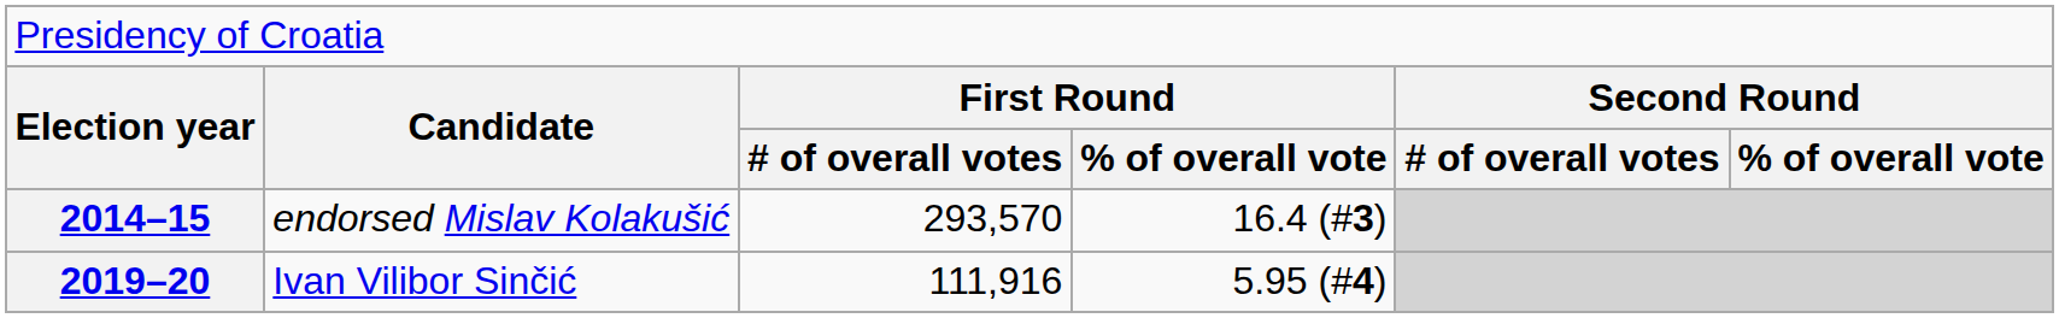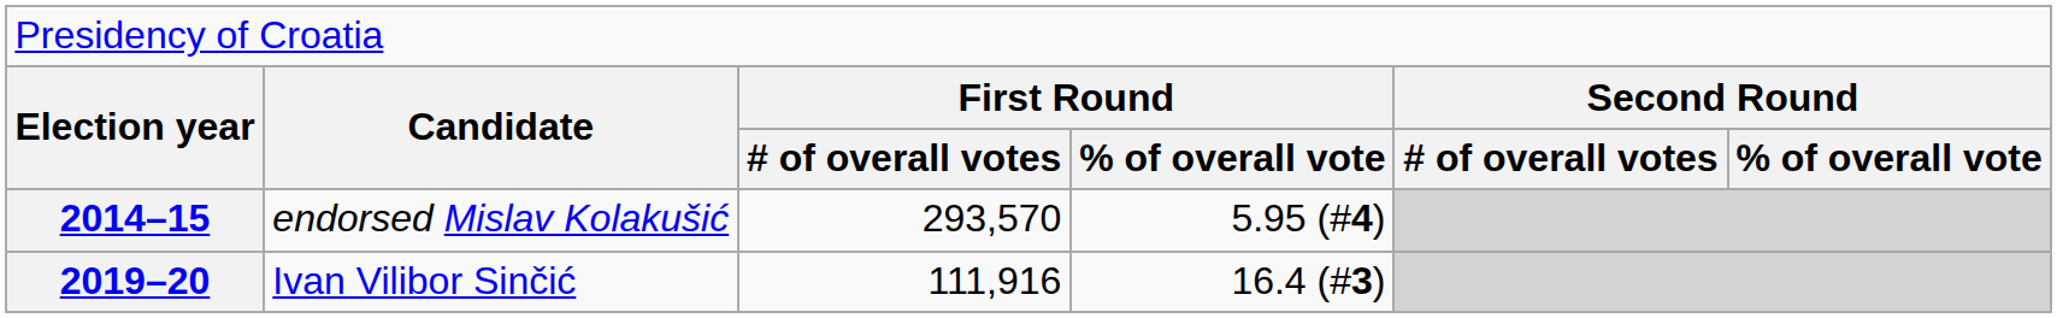 <table class="wikitable">
 <tr>
 <td colspan="7"><a href='#'>Presidency of Croatia</a></td>
 </tr>
 <tr>
 <th rowspan="2">Election year</th>
 <th rowspan="2">Candidate</th>
 <th colspan="2">First Round</th>
 <th colspan="2">Second Round</th>
 </tr>
 <tr>
 <th># of overall votes</th>
 <th>% of overall vote</th>
 <th># of overall votes</th>
 <th>% of overall vote</th>
 </tr>
 <tr>
 <th><a href='#'>2014–15</a></th>
 <td><em>endorsed <a href='#'>Mislav Kolakušić</a></em></td>
 <td align="right">293,570</td>
-<td align="right">16.4 (#<strong>3</strong>)</td>
+<td align="right">5.95 (#<strong>4</strong>)</td>
 <th colspan="2" style="background:lightgrey;"></th>
 </tr>
 <tr>
 <th><a href='#'>2019–20</a></th>
 <td><a href='#'>Ivan Vilibor Sinčić</a></td>
 <td align="right">111,916</td>
-<td align="right">5.95 (#<strong>4</strong>)</td>
+<td align="right">16.4 (#<strong>3</strong>)</td>
 <th colspan="2" style="background:lightgrey;"></th>
 </tr>
 </table>
